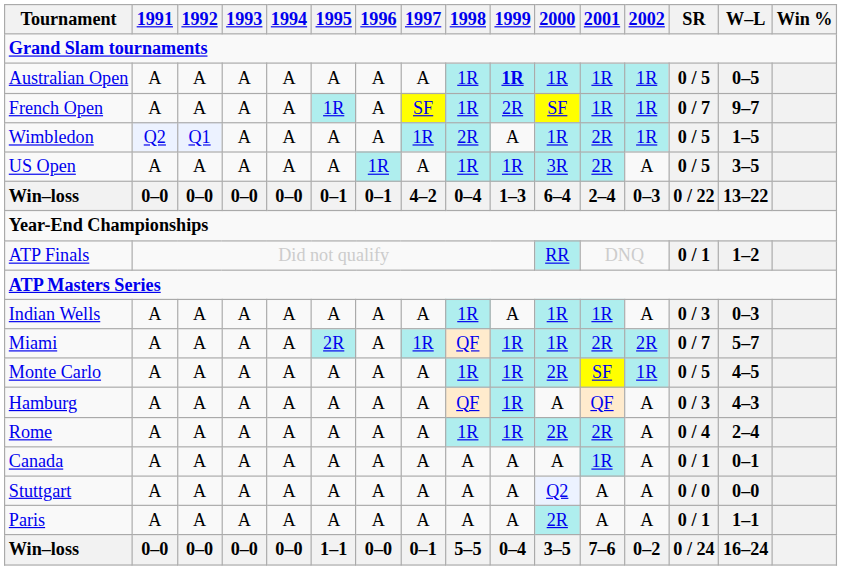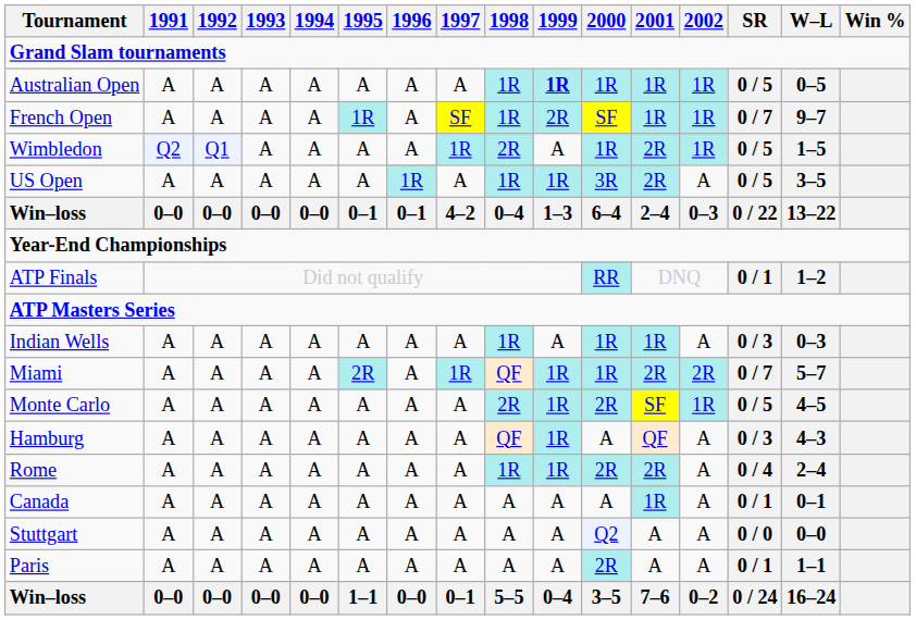 <table class=wikitable style=text-align:center;font-size:97%>
 <tr>
 <th>Tournament</th>
 <th><a href='#'>1991</a></th>
 <th><a href='#'>1992</a></th>
 <th><a href='#'>1993</a></th>
 <th><a href='#'>1994</a></th>
 <th><a href='#'>1995</a></th>
 <th><a href='#'>1996</a></th>
 <th><a href='#'>1997</a></th>
 <th><a href='#'>1998</a></th>
 <th><a href='#'>1999</a></th>
 <th><a href='#'>2000</a></th>
 <th><a href='#'>2001</a></th>
 <th><a href='#'>2002</a></th>
 <th>SR</th>
 <th>W–L</th>
 <th>Win %</th>
 </tr>
 <tr>
 <td colspan=23 align=left><strong><a href='#'>Grand Slam tournaments</a></strong></td>
 </tr>
 <tr>
 <td align=left><a href='#'>Australian Open</a></td>
 <td>A</td>
 <td>A</td>
 <td>A</td>
 <td>A</td>
 <td>A</td>
 <td>A</td>
 <td>A</td>
 <td bgcolor=afeeee><a href='#'>1R</a></td>
 <td bgcolor=afeeee><strong><a href='#'>1R</a></strong></td>
 <td bgcolor=afeeee><a href='#'>1R</a></td>
 <td bgcolor=afeeee><a href='#'>1R</a></td>
 <td bgcolor=afeeee><a href='#'>1R</a></td>
 <th>0 / 5</th>
 <th>0–5</th>
 <th></th>
 </tr>
 <tr>
 <td align=left><a href='#'>French Open</a></td>
 <td>A</td>
 <td>A</td>
 <td>A</td>
 <td>A</td>
 <td bgcolor=afeeee><a href='#'>1R</a></td>
 <td>A</td>
 <td bgcolor=yellow><a href='#'>SF</a></td>
 <td bgcolor=afeeee><a href='#'>1R</a></td>
 <td bgcolor=afeeee><a href='#'>2R</a></td>
 <td bgcolor=yellow><a href='#'>SF</a></td>
 <td bgcolor=afeeee><a href='#'>1R</a></td>
 <td bgcolor=afeeee><a href='#'>1R</a></td>
 <th>0 / 7</th>
 <th>9–7</th>
 <th></th>
 </tr>
 <tr>
 <td align=left><a href='#'>Wimbledon</a></td>
 <td bgcolor=ecf2ff><a href='#'>Q2</a></td>
 <td bgcolor=ecf2ff><a href='#'>Q1</a></td>
 <td>A</td>
 <td>A</td>
 <td>A</td>
 <td>A</td>
 <td bgcolor=afeeee><a href='#'>1R</a></td>
 <td bgcolor=afeeee><a href='#'>2R</a></td>
 <td>A</td>
 <td bgcolor=afeeee><a href='#'>1R</a></td>
 <td bgcolor=afeeee><a href='#'>2R</a></td>
 <td bgcolor=afeeee><a href='#'>1R</a></td>
 <th>0 / 5</th>
 <th>1–5</th>
 <th></th>
 </tr>
 <tr>
 <td align=left><a href='#'>US Open</a></td>
 <td>A</td>
 <td>A</td>
 <td>A</td>
 <td>A</td>
 <td>A</td>
 <td bgcolor=afeeee><a href='#'>1R</a></td>
 <td>A</td>
 <td bgcolor=afeeee><a href='#'>1R</a></td>
 <td bgcolor=afeeee><a href='#'>1R</a></td>
 <td bgcolor=afeeee><a href='#'>3R</a></td>
 <td bgcolor=afeeee><a href='#'>2R</a></td>
 <td>A</td>
 <th>0 / 5</th>
 <th>3–5</th>
 <th></th>
 </tr>
 <tr>
 <th style=text-align:left>Win–loss</th>
 <th>0–0</th>
 <th>0–0</th>
 <th>0–0</th>
 <th>0–0</th>
 <th>0–1</th>
 <th>0–1</th>
 <th>4–2</th>
 <th>0–4</th>
 <th>1–3</th>
 <th>6–4</th>
 <th>2–4</th>
 <th>0–3</th>
 <th>0 / 22</th>
 <th>13–22</th>
 <th></th>
 </tr>
 <tr>
 <td colspan=22 align=left><strong>Year-End Championships</strong></td>
 </tr>
 <tr>
 <td align=left><a href='#'>ATP Finals</a></td>
 <td colspan=9 style=color:#cccccc>Did not qualify</td>
 <td style=background:#afeeee><a href='#'>RR</a></td>
 <td colspan=2 style=color:#cccccc>DNQ</td>
 <th>0 / 1</th>
 <th>1–2</th>
 <th></th>
 </tr>
 <tr>
 <td colspan=23 align=left><strong><a href='#'>ATP Masters Series</a></strong></td>
 </tr>
 <tr>
 <td align=left><a href='#'>Indian Wells</a></td>
 <td>A</td>
 <td>A</td>
 <td>A</td>
 <td>A</td>
 <td>A</td>
 <td>A</td>
 <td>A</td>
 <td bgcolor=afeeee><a href='#'>1R</a></td>
 <td>A</td>
 <td bgcolor=afeeee><a href='#'>1R</a></td>
 <td bgcolor=afeeee><a href='#'>1R</a></td>
 <td>A</td>
 <th>0 / 3</th>
 <th>0–3</th>
 <th></th>
 </tr>
 <tr>
 <td align=left><a href='#'>Miami</a></td>
 <td>A</td>
 <td>A</td>
 <td>A</td>
 <td>A</td>
 <td bgcolor=afeeee><a href='#'>2R</a></td>
 <td>A</td>
 <td bgcolor=afeeee><a href='#'>1R</a></td>
 <td bgcolor=ffebcd><a href='#'>QF</a></td>
 <td bgcolor=afeeee><a href='#'>1R</a></td>
 <td bgcolor=afeeee><a href='#'>1R</a></td>
 <td bgcolor=afeeee><a href='#'>2R</a></td>
 <td bgcolor=afeeee><a href='#'>2R</a></td>
 <th>0 / 7</th>
 <th>5–7</th>
 <th></th>
 </tr>
 <tr>
 <td align=left><a href='#'>Monte Carlo</a></td>
 <td>A</td>
 <td>A</td>
 <td>A</td>
 <td>A</td>
 <td>A</td>
 <td>A</td>
 <td>A</td>
-<td bgcolor=afeeee><a href='#'>1R</a></td>
+<td bgcolor=afeeee><a href='#'>2R</a></td>
 <td bgcolor=afeeee><a href='#'>1R</a></td>
 <td bgcolor=afeeee><a href='#'>2R</a></td>
 <td bgcolor=yellow><a href='#'>SF</a></td>
 <td bgcolor=afeeee><a href='#'>1R</a></td>
 <th>0 / 5</th>
 <th>4–5</th>
 <th></th>
 </tr>
 <tr>
 <td align=left><a href='#'>Hamburg</a></td>
 <td>A</td>
 <td>A</td>
 <td>A</td>
 <td>A</td>
 <td>A</td>
 <td>A</td>
 <td>A</td>
 <td bgcolor=ffebcd><a href='#'>QF</a></td>
 <td bgcolor=afeeee><a href='#'>1R</a></td>
 <td>A</td>
 <td bgcolor=ffebcd><a href='#'>QF</a></td>
 <td>A</td>
 <th>0 / 3</th>
 <th>4–3</th>
 <th></th>
 </tr>
 <tr>
 <td align=left><a href='#'>Rome</a></td>
 <td>A</td>
 <td>A</td>
 <td>A</td>
 <td>A</td>
 <td>A</td>
 <td>A</td>
 <td>A</td>
 <td bgcolor=afeeee><a href='#'>1R</a></td>
 <td bgcolor=afeeee><a href='#'>1R</a></td>
 <td bgcolor=afeeee><a href='#'>2R</a></td>
 <td bgcolor=afeeee><a href='#'>2R</a></td>
 <td>A</td>
 <th>0 / 4</th>
 <th>2–4</th>
 <th></th>
 </tr>
 <tr>
 <td align=left><a href='#'>Canada</a></td>
 <td>A</td>
 <td>A</td>
 <td>A</td>
 <td>A</td>
 <td>A</td>
 <td>A</td>
 <td>A</td>
 <td>A</td>
 <td>A</td>
 <td>A</td>
 <td bgcolor=afeeee><a href='#'>1R</a></td>
 <td>A</td>
 <th>0 / 1</th>
 <th>0–1</th>
 <th></th>
 </tr>
 <tr>
 <td align=left><a href='#'>Stuttgart</a></td>
 <td>A</td>
 <td>A</td>
 <td>A</td>
 <td>A</td>
 <td>A</td>
 <td>A</td>
 <td>A</td>
 <td>A</td>
 <td>A</td>
 <td bgcolor=ecf2ff><a href='#'>Q2</a></td>
 <td>A</td>
 <td>A</td>
 <th>0 / 0</th>
 <th>0–0</th>
 <th></th>
 </tr>
 <tr>
 <td align=left><a href='#'>Paris</a></td>
 <td>A</td>
 <td>A</td>
 <td>A</td>
 <td>A</td>
 <td>A</td>
 <td>A</td>
 <td>A</td>
 <td>A</td>
 <td>A</td>
 <td bgcolor=afeeee><a href='#'>2R</a></td>
 <td>A</td>
 <td>A</td>
 <th>0 / 1</th>
 <th>1–1</th>
 <th></th>
 </tr>
 <tr>
 <th style=text-align:left>Win–loss</th>
 <th>0–0</th>
 <th>0–0</th>
 <th>0–0</th>
 <th>0–0</th>
 <th>1–1</th>
 <th>0–0</th>
 <th>0–1</th>
 <th>5–5</th>
 <th>0–4</th>
 <th>3–5</th>
 <th>7–6</th>
 <th>0–2</th>
 <th>0 / 24</th>
 <th>16–24</th>
 <th></th>
 </tr>
 </table>
